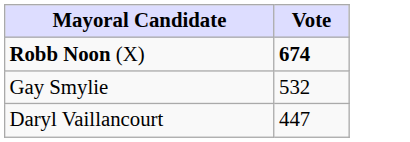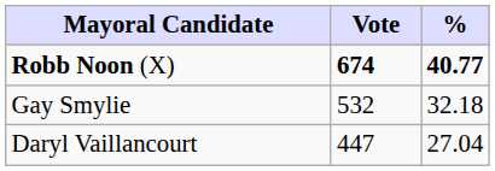 <table class="wikitable">
 <tr>
 <th style="background:#ddf; width:200px;">Mayoral Candidate</th>
 <th style="background:#ddf; width:50px;">Vote</th>
+<th style="background:#ddf; width:30px;">%</th>
 </tr>
 <tr>
 <td><strong>Robb Noon</strong> (X)</td>
 <td><strong>674</strong></td>
+<td><strong>40.77</strong></td>
 </tr>
 <tr>
 <td>Gay Smylie</td>
 <td>532</td>
+<td>32.18</td>
 </tr>
 <tr>
 <td>Daryl Vaillancourt</td>
 <td>447</td>
+<td>27.04</td>
 </tr>
 </table>
